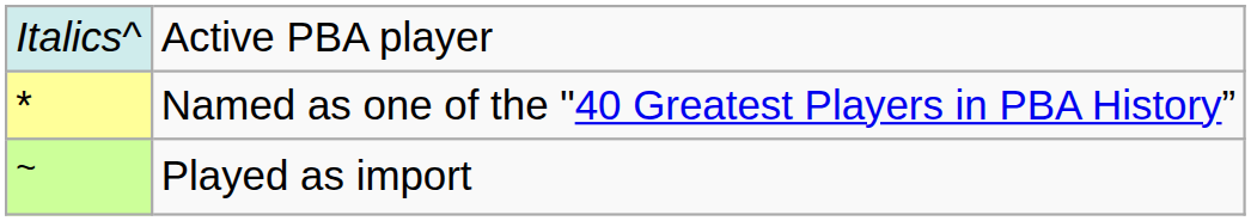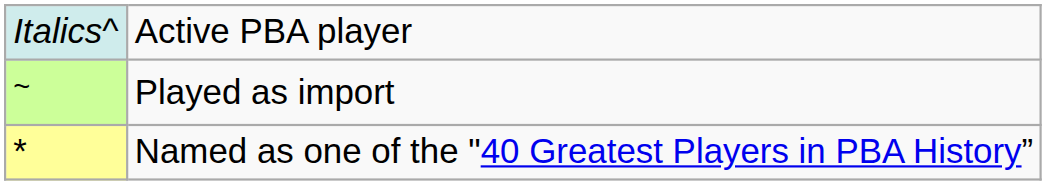 <table class="wikitable">
 <tr>
 <td style="background:#CFECEC; width:1em"><em>Italics</em>^</td>
 <td>Active PBA player</td>
 </tr>
 <tr>
+<td style="background:#CCFF99; width:1em"><sup>~</sup></td>
+<td>Played as import</td>
+</tr>
+<tr>
 <td style="background:#FFFF99; width:1em">*</td>
 <td>Named as one of the "<a href='#'>40 Greatest Players in PBA History</a>”</td>
 </tr>
-<tr>
-<td style="background:#CCFF99; width:1em"><sup>~</sup></td>
-<td>Played as import</td>
-</tr>
 </table>
